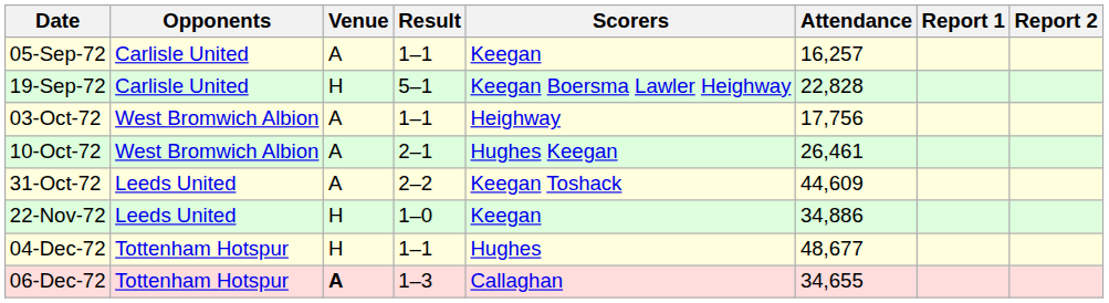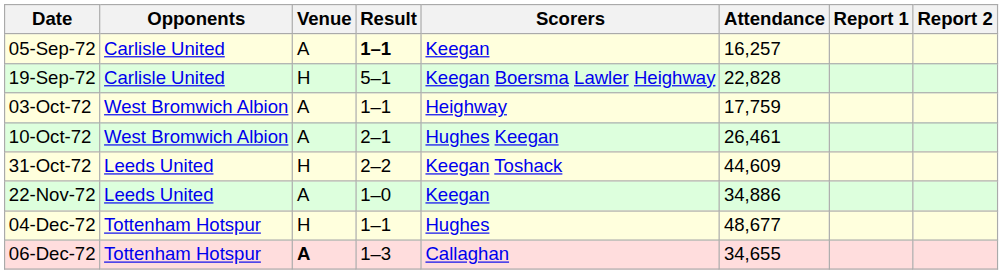 <table class=wikitable>
 <tr>
 <th>Date</th>
 <th>Opponents</th>
 <th>Venue</th>
 <th>Result</th>
 <th>Scorers</th>
 <th>Attendance</th>
 <th>Report 1</th>
 <th>Report 2</th>
 </tr>
 <tr bgcolor="#ffffdd">
 <td>05-Sep-72</td>
 <td><a href='#'>Carlisle United</a></td>
 <td>A</td>
-<td>1–1</td>
+<td><strong>1–1</strong></td>
 <td><a href='#'>Keegan</a> </td>
 <td>16,257</td>
 <td></td>
 <td></td>
 </tr>
 <tr bgcolor="#ddffdd">
 <td>19-Sep-72</td>
 <td><a href='#'>Carlisle United</a></td>
 <td>H</td>
 <td>5–1</td>
 <td><a href='#'>Keegan</a>  <a href='#'>Boersma</a>  <a href='#'>Lawler</a>  <a href='#'>Heighway</a> </td>
 <td>22,828</td>
 <td></td>
 <td></td>
 </tr>
 <tr bgcolor="#ffffdd">
 <td>03-Oct-72</td>
 <td><a href='#'>West Bromwich Albion</a></td>
 <td>A</td>
 <td>1–1</td>
 <td><a href='#'>Heighway</a> </td>
-<td>17,756</td>
+<td>17,759</td>
 <td></td>
 <td></td>
 </tr>
 <tr bgcolor="#ddffdd">
 <td>10-Oct-72</td>
 <td><a href='#'>West Bromwich Albion</a></td>
 <td>A</td>
 <td>2–1</td>
 <td><a href='#'>Hughes</a>  <a href='#'>Keegan</a> </td>
 <td>26,461</td>
 <td></td>
 <td></td>
 </tr>
 <tr bgcolor="#ffffdd">
 <td>31-Oct-72</td>
 <td><a href='#'>Leeds United</a></td>
-<td>A</td>
+<td>H</td>
 <td>2–2</td>
 <td><a href='#'>Keegan</a>  <a href='#'>Toshack</a> </td>
 <td>44,609</td>
 <td></td>
 <td></td>
 </tr>
 <tr bgcolor="#ddffdd">
 <td>22-Nov-72</td>
 <td><a href='#'>Leeds United</a></td>
-<td>H</td>
+<td>A</td>
 <td>1–0</td>
 <td><a href='#'>Keegan</a> </td>
 <td>34,886</td>
 <td></td>
 <td></td>
 </tr>
 <tr bgcolor="#ffffdd">
 <td>04-Dec-72</td>
 <td><a href='#'>Tottenham Hotspur</a></td>
 <td>H</td>
 <td>1–1</td>
 <td><a href='#'>Hughes</a> </td>
 <td>48,677</td>
 <td></td>
 <td></td>
 </tr>
 <tr bgcolor="#ffdddd">
 <td>06-Dec-72</td>
 <td><a href='#'>Tottenham Hotspur</a></td>
 <td><strong>A</strong></td>
 <td>1–3</td>
 <td><a href='#'>Callaghan</a> </td>
 <td>34,655</td>
 <td></td>
 <td></td>
 </tr>
 </table>
